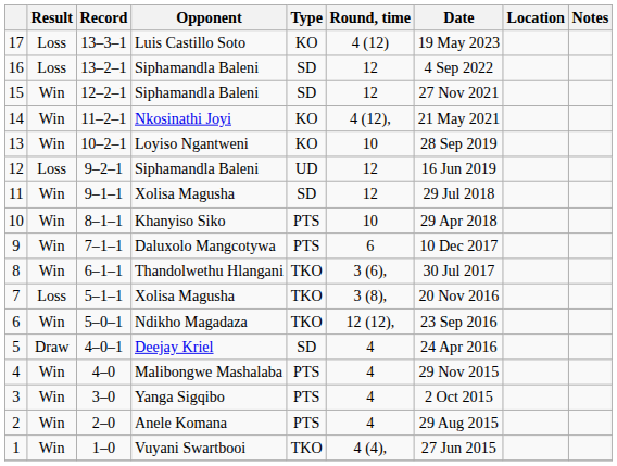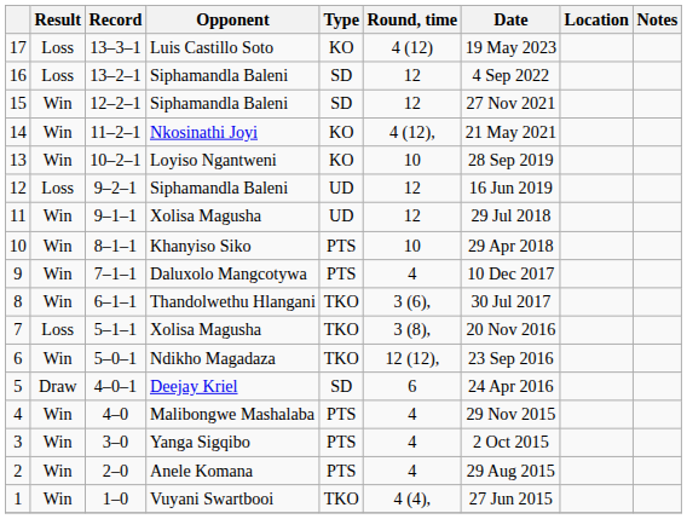 <table class="wikitable" style="text-align:center; font-size:95%">
 <tr>
 <th></th>
 <th>Result</th>
 <th>Record</th>
 <th>Opponent</th>
 <th>Type</th>
 <th>Round, time</th>
 <th>Date</th>
 <th>Location</th>
 <th>Notes</th>
 </tr>
 <tr>
 <td>17</td>
 <td>Loss</td>
 <td>13–3–1</td>
 <td align=left>Luis Castillo Soto</td>
 <td>KO</td>
 <td>4 (12)</td>
 <td>19 May 2023</td>
 <td align=left></td>
 <td></td>
 </tr>
 <tr>
 <td>16</td>
 <td>Loss</td>
 <td>13–2–1</td>
 <td align=left>Siphamandla Baleni</td>
 <td>SD</td>
 <td>12</td>
 <td>4 Sep 2022</td>
 <td align=left></td>
 <td align=left></td>
 </tr>
 <tr>
 <td>15</td>
 <td>Win</td>
 <td>12–2–1</td>
 <td align=left>Siphamandla Baleni</td>
 <td>SD</td>
 <td>12</td>
 <td>27 Nov 2021</td>
 <td align=left></td>
 <td align=left></td>
 </tr>
 <tr>
 <td>14</td>
 <td>Win</td>
 <td>11–2–1</td>
 <td align=left><a href='#'>Nkosinathi Joyi</a></td>
 <td>KO</td>
 <td>4 (12), </td>
 <td>21 May 2021</td>
 <td align=left></td>
 <td align=left></td>
 </tr>
 <tr>
 <td>13</td>
 <td>Win</td>
 <td>10–2–1</td>
 <td align=left>Loyiso Ngantweni</td>
 <td>KO</td>
 <td>10</td>
 <td>28 Sep 2019</td>
 <td align=left></td>
 <td></td>
 </tr>
 <tr>
 <td>12</td>
 <td>Loss</td>
 <td>9–2–1</td>
 <td align=left>Siphamandla Baleni</td>
 <td>UD</td>
 <td>12</td>
 <td>16 Jun 2019</td>
 <td align=left></td>
 <td align=left></td>
 </tr>
 <tr>
 <td>11</td>
 <td>Win</td>
 <td>9–1–1</td>
 <td align=left>Xolisa Magusha</td>
-<td>SD</td>
+<td>UD</td>
 <td>12</td>
 <td>29 Jul 2018</td>
 <td align=left></td>
 <td align=left></td>
 </tr>
 <tr>
 <td>10</td>
 <td>Win</td>
 <td>8–1–1</td>
 <td align=left>Khanyiso Siko</td>
 <td>PTS</td>
 <td>10</td>
 <td>29 Apr 2018</td>
 <td align=left></td>
 <td align=left></td>
 </tr>
 <tr>
 <td>9</td>
 <td>Win</td>
 <td>7–1–1</td>
 <td align=left>Daluxolo Mangcotywa</td>
 <td>PTS</td>
-<td>6</td>
+<td>4</td>
 <td>10 Dec 2017</td>
 <td align=left></td>
 <td></td>
 </tr>
 <tr>
 <td>8</td>
 <td>Win</td>
 <td>6–1–1</td>
 <td align=left>Thandolwethu Hlangani</td>
 <td>TKO</td>
 <td>3 (6), </td>
 <td>30 Jul 2017</td>
 <td align=left></td>
 <td></td>
 </tr>
 <tr>
 <td>7</td>
 <td>Loss</td>
 <td>5–1–1</td>
 <td align=left>Xolisa Magusha</td>
 <td>TKO</td>
 <td>3 (8), </td>
 <td>20 Nov 2016</td>
 <td align=left></td>
 <td></td>
 </tr>
 <tr>
 <td>6</td>
 <td>Win</td>
 <td>5–0–1</td>
 <td align=left>Ndikho Magadaza</td>
 <td>TKO</td>
 <td>12 (12), </td>
 <td>23 Sep 2016</td>
 <td align=left></td>
 <td align=left></td>
 </tr>
 <tr>
 <td>5</td>
 <td>Draw</td>
 <td>4–0–1</td>
 <td align=left><a href='#'>Deejay Kriel</a></td>
 <td>SD</td>
-<td>4</td>
+<td>6</td>
 <td>24 Apr 2016</td>
 <td align=left></td>
 <td></td>
 </tr>
 <tr>
 <td>4</td>
 <td>Win</td>
 <td>4–0</td>
 <td align=left>Malibongwe Mashalaba</td>
 <td>PTS</td>
 <td>4</td>
 <td>29 Nov 2015</td>
 <td align=left></td>
 <td></td>
 </tr>
 <tr>
 <td>3</td>
 <td>Win</td>
 <td>3–0</td>
 <td align=left>Yanga Sigqibo</td>
 <td>PTS</td>
 <td>4</td>
 <td>2 Oct 2015</td>
 <td align=left></td>
 <td></td>
 </tr>
 <tr>
 <td>2</td>
 <td>Win</td>
 <td>2–0</td>
 <td align=left>Anele Komana</td>
 <td>PTS</td>
 <td>4</td>
 <td>29 Aug 2015</td>
 <td align=left></td>
 <td></td>
 </tr>
 <tr>
 <td>1</td>
 <td>Win</td>
 <td>1–0</td>
 <td align=left>Vuyani Swartbooi</td>
 <td>TKO</td>
 <td>4 (4), </td>
 <td>27 Jun 2015</td>
 <td align=left></td>
 <td></td>
 </tr>
 <tr>
 </tr>
 </table>
